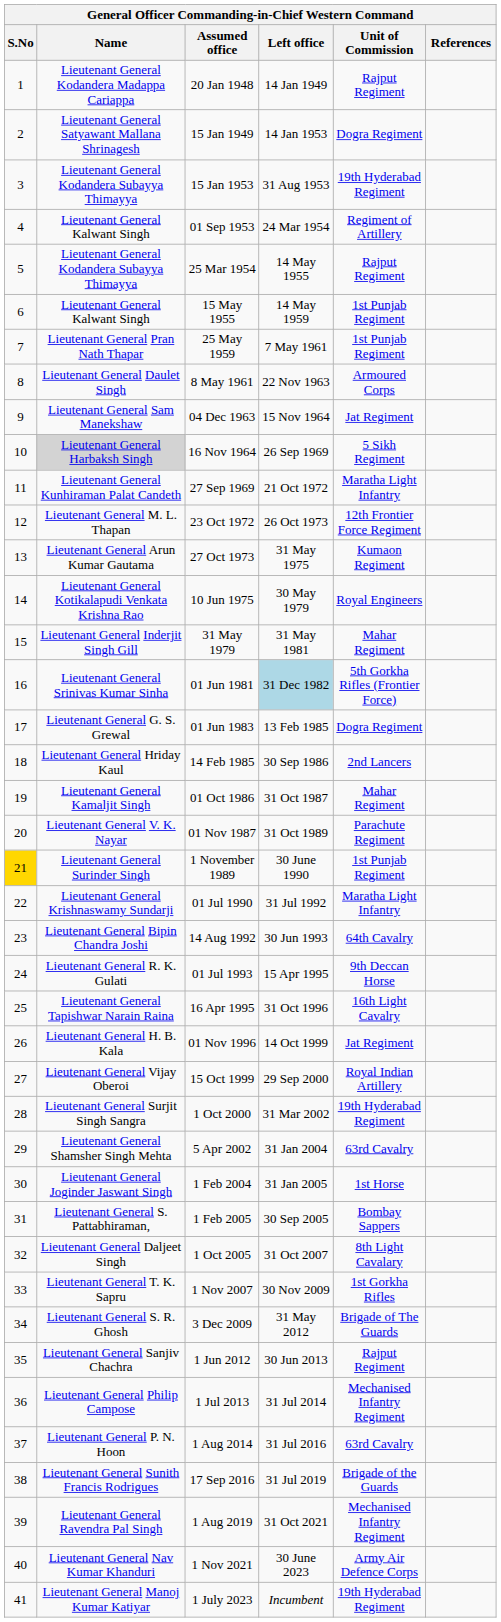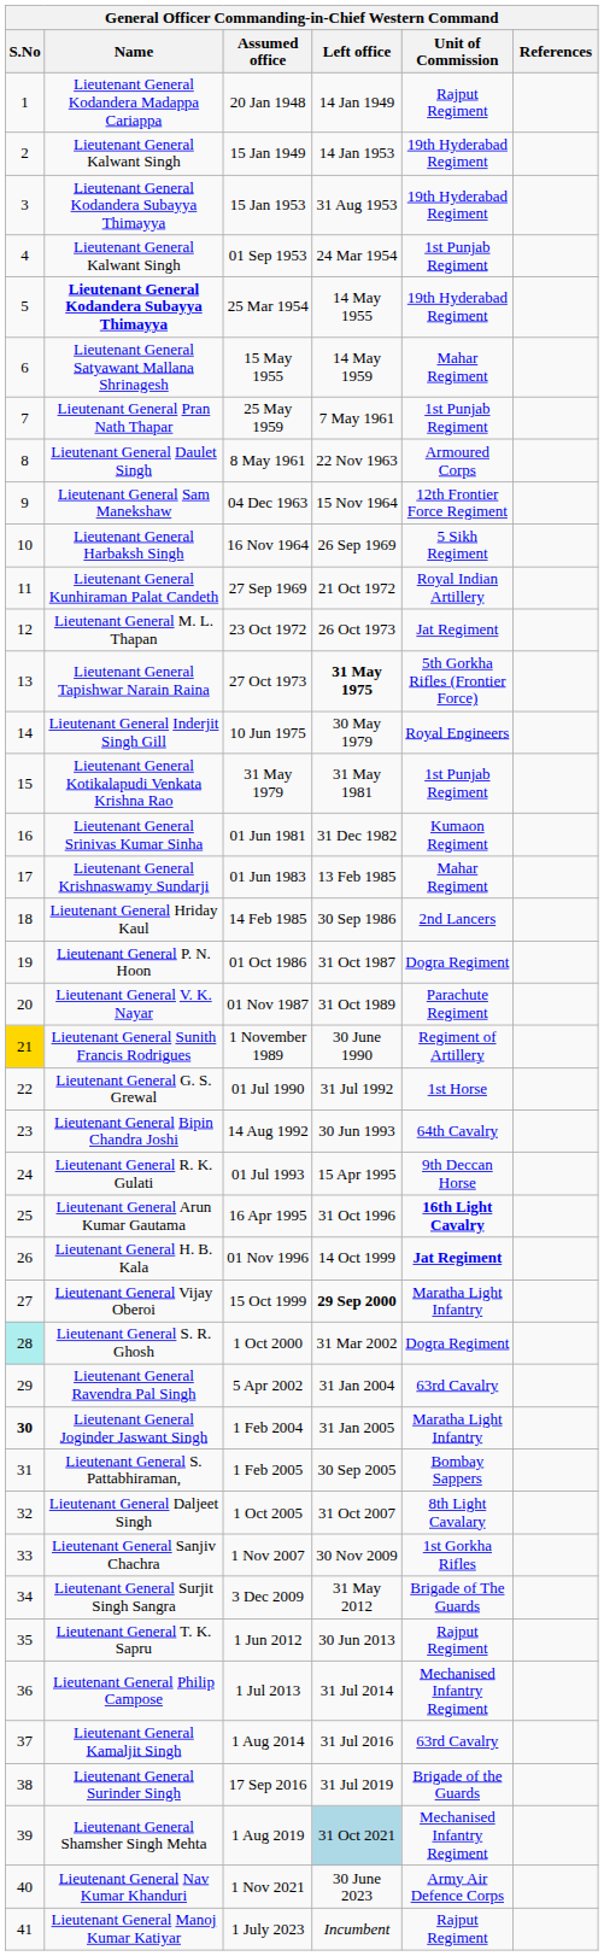 <table class="wikitable sortable" style="text-align:center">
 <tr>
 <th colspan="6"><strong>General Officer Commanding-in-Chief Western Command</strong></th>
 </tr>
 <tr style="background:#cccccc">
 <th scope="col" style="width: 20px;">S.No</th>
 <th scope="col" style="width: 500px;">Name</th>
 <th scope="col" style="width: 150px;">Assumed office</th>
 <th scope="col" style="width: 150px;">Left office</th>
 <th scope="col" style="width: 200px;">Unit of Commission</th>
 <th scope="col" style="width: 100px;">References</th>
 </tr>
 <tr>
 <td>1</td>
 <td><a href='#'>Lieutenant General</a> <a href='#'>Kodandera Madappa Cariappa</a> </td>
 <td>20 Jan 1948</td>
 <td>14 Jan 1949</td>
 <td><a href='#'>Rajput Regiment</a></td>
 <td></td>
 </tr>
 <tr>
 <td>2</td>
-<td><a href='#'>Lieutenant General</a> <a href='#'>Satyawant Mallana Shrinagesh</a></td>
+<td><a href='#'>Lieutenant General</a> Kalwant Singh</td>
 <td>15 Jan 1949</td>
 <td>14 Jan 1953</td>
-<td><a href='#'>Dogra Regiment</a></td>
+<td><a href='#'>19th Hyderabad Regiment</a></td>
 <td></td>
 </tr>
 <tr>
 <td>3</td>
 <td><a href='#'>Lieutenant General</a> <a href='#'>Kodandera Subayya Thimayya</a> </td>
 <td>15 Jan 1953</td>
 <td>31 Aug 1953</td>
 <td><a href='#'>19th Hyderabad Regiment</a></td>
 <td></td>
 </tr>
 <tr>
 <td>4</td>
 <td><a href='#'>Lieutenant General</a> Kalwant Singh</td>
 <td>01 Sep 1953</td>
 <td>24 Mar 1954</td>
-<td><a href='#'>Regiment of Artillery</a></td>
+<td><a href='#'>1st Punjab Regiment</a></td>
 <td></td>
 </tr>
 <tr>
 <td>5</td>
-<td><a href='#'>Lieutenant General</a> <a href='#'>Kodandera Subayya Thimayya</a> </td>
+<td><strong><a href='#'>Lieutenant General</a> <a href='#'>Kodandera Subayya Thimayya</a> </strong></td>
 <td>25 Mar 1954</td>
 <td>14 May 1955</td>
-<td><a href='#'>Rajput Regiment</a></td>
+<td><a href='#'>19th Hyderabad Regiment</a></td>
 <td></td>
 </tr>
 <tr>
 <td>6</td>
-<td><a href='#'>Lieutenant General</a> Kalwant Singh</td>
+<td><a href='#'>Lieutenant General</a> <a href='#'>Satyawant Mallana Shrinagesh</a></td>
 <td>15 May 1955</td>
 <td>14 May 1959</td>
-<td><a href='#'>1st Punjab Regiment</a></td>
+<td><a href='#'>Mahar Regiment</a></td>
 <td></td>
 </tr>
 <tr>
 <td>7</td>
 <td><a href='#'>Lieutenant General</a> <a href='#'>Pran Nath Thapar</a> </td>
 <td>25 May 1959</td>
 <td>7 May 1961</td>
 <td><a href='#'>1st Punjab Regiment</a></td>
 <td></td>
 </tr>
 <tr>
 <td>8</td>
 <td><a href='#'>Lieutenant General</a> <a href='#'>Daulet Singh</a></td>
 <td>8 May 1961</td>
 <td>22 Nov 1963</td>
 <td><a href='#'>Armoured Corps</a></td>
 <td></td>
 </tr>
 <tr>
 <td>9</td>
 <td><a href='#'>Lieutenant General</a> <a href='#'>Sam Manekshaw</a> </td>
 <td>04 Dec 1963</td>
 <td>15 Nov 1964</td>
-<td><a href='#'>Jat Regiment</a></td>
+<td><a href='#'>12th Frontier Force Regiment</a></td>
 <td></td>
 </tr>
 <tr>
 <td>10</td>
-<td style="background: lightgrey;"><a href='#'>Lieutenant General</a> <a href='#'>Harbaksh Singh</a> </td>
+<td><a href='#'>Lieutenant General</a> <a href='#'>Harbaksh Singh</a> </td>
 <td>16 Nov 1964</td>
 <td>26 Sep 1969</td>
 <td><a href='#'>5 Sikh Regiment</a></td>
 <td></td>
 </tr>
 <tr>
 <td>11</td>
 <td><a href='#'>Lieutenant General</a> <a href='#'>Kunhiraman Palat Candeth</a> </td>
 <td>27 Sep 1969</td>
 <td>21 Oct 1972</td>
-<td><a href='#'>Maratha Light Infantry</a></td>
+<td><a href='#'>Royal Indian Artillery</a></td>
 <td></td>
 </tr>
 <tr>
 <td>12</td>
 <td><a href='#'>Lieutenant General</a> M. L. Thapan </td>
 <td>23 Oct 1972</td>
 <td>26 Oct 1973</td>
-<td><a href='#'>12th Frontier Force Regiment</a></td>
+<td><a href='#'>Jat Regiment</a></td>
 <td></td>
 </tr>
 <tr>
 <td>13</td>
-<td><a href='#'>Lieutenant General</a> Arun Kumar Gautama </td>
+<td><a href='#'>Lieutenant General</a> <a href='#'>Tapishwar Narain Raina</a> </td>
 <td>27 Oct 1973</td>
-<td>31 May 1975</td>
-<td><a href='#'>Kumaon Regiment</a></td>
+<td><strong>31 May 1975</strong></td>
+<td><a href='#'>5th Gorkha Rifles (Frontier Force)</a></td>
 <td></td>
 </tr>
 <tr>
 <td>14</td>
-<td><a href='#'>Lieutenant General</a> <a href='#'>Kotikalapudi Venkata Krishna Rao</a> </td>
+<td><a href='#'>Lieutenant General</a> <a href='#'>Inderjit Singh Gill</a> </td>
 <td>10 Jun 1975</td>
 <td>30 May 1979</td>
 <td><a href='#'>Royal Engineers</a></td>
 <td></td>
 </tr>
 <tr>
 <td>15</td>
-<td><a href='#'>Lieutenant General</a> <a href='#'>Inderjit Singh Gill</a> </td>
+<td><a href='#'>Lieutenant General</a> <a href='#'>Kotikalapudi Venkata Krishna Rao</a> </td>
 <td>31 May 1979</td>
 <td>31 May 1981</td>
-<td><a href='#'>Mahar Regiment</a></td>
+<td><a href='#'>1st Punjab Regiment</a></td>
 <td></td>
 </tr>
 <tr>
 <td>16</td>
 <td><a href='#'>Lieutenant General</a> <a href='#'>Srinivas Kumar Sinha</a> </td>
 <td>01 Jun 1981</td>
-<td style="background: lightblue;">31 Dec 1982</td>
-<td><a href='#'>5th Gorkha Rifles (Frontier Force)</a></td>
+<td>31 Dec 1982</td>
+<td><a href='#'>Kumaon Regiment</a></td>
 <td></td>
 </tr>
 <tr>
 <td>17</td>
-<td><a href='#'>Lieutenant General</a> G. S. Grewal </td>
+<td><a href='#'>Lieutenant General</a> <a href='#'>Krishnaswamy Sundarji</a> </td>
 <td>01 Jun 1983</td>
 <td>13 Feb 1985</td>
-<td><a href='#'>Dogra Regiment</a></td>
+<td><a href='#'>Mahar Regiment</a></td>
 <td></td>
 </tr>
 <tr>
 <td>18</td>
 <td><a href='#'>Lieutenant General</a> Hriday Kaul </td>
 <td>14 Feb 1985</td>
 <td>30 Sep 1986</td>
 <td><a href='#'>2nd Lancers</a></td>
 <td></td>
 </tr>
 <tr>
 <td>19</td>
-<td><a href='#'>Lieutenant General</a> <a href='#'>Kamaljit Singh</a> </td>
+<td><a href='#'>Lieutenant General</a> P. N. Hoon </td>
 <td>01 Oct 1986</td>
 <td>31 Oct 1987</td>
-<td><a href='#'>Mahar Regiment</a></td>
+<td><a href='#'>Dogra Regiment</a></td>
 <td></td>
 </tr>
 <tr>
 <td>20</td>
 <td><a href='#'>Lieutenant General</a> <a href='#'>V. K. Nayar</a> </td>
 <td>01 Nov 1987</td>
 <td>31 Oct 1989</td>
 <td><a href='#'>Parachute Regiment</a></td>
 <td></td>
 </tr>
 <tr>
 <td style="background: gold;">21</td>
-<td><a href='#'>Lieutenant General</a> <a href='#'>Surinder Singh</a> </td>
+<td><a href='#'>Lieutenant General</a> <a href='#'>Sunith Francis Rodrigues</a> </td>
 <td>1 November 1989</td>
 <td>30 June 1990</td>
-<td><a href='#'>1st Punjab Regiment</a></td>
+<td><a href='#'>Regiment of Artillery</a></td>
 <td></td>
 </tr>
 <tr>
 <td>22</td>
-<td><a href='#'>Lieutenant General</a> <a href='#'>Krishnaswamy Sundarji</a> </td>
+<td><a href='#'>Lieutenant General</a> G. S. Grewal </td>
 <td>01 Jul 1990</td>
 <td>31 Jul 1992</td>
-<td><a href='#'>Maratha Light Infantry</a></td>
+<td><a href='#'>1st Horse</a></td>
 <td></td>
 </tr>
 <tr>
 <td>23</td>
 <td><a href='#'>Lieutenant General</a> <a href='#'>Bipin Chandra Joshi</a> </td>
 <td>14 Aug 1992</td>
 <td>30 Jun 1993</td>
 <td><a href='#'>64th Cavalry</a></td>
 <td></td>
 </tr>
 <tr>
 <td>24</td>
 <td><a href='#'>Lieutenant General</a> R. K. Gulati </td>
 <td>01 Jul 1993</td>
 <td>15 Apr 1995</td>
 <td><a href='#'>9th Deccan Horse</a></td>
 <td></td>
 </tr>
 <tr>
 <td>25</td>
-<td><a href='#'>Lieutenant General</a> <a href='#'>Tapishwar Narain Raina</a> </td>
+<td><a href='#'>Lieutenant General</a> Arun Kumar Gautama </td>
 <td>16 Apr 1995</td>
 <td>31 Oct 1996</td>
-<td><a href='#'>16th Light Cavalry</a></td>
+<td><strong><a href='#'>16th Light Cavalry</a></strong></td>
 <td></td>
 </tr>
 <tr>
 <td>26</td>
 <td><a href='#'>Lieutenant General</a> H. B. Kala </td>
 <td>01 Nov 1996</td>
 <td>14 Oct 1999</td>
-<td><a href='#'>Jat Regiment</a></td>
+<td><strong><a href='#'>Jat Regiment</a></strong></td>
 <td></td>
 </tr>
 <tr>
 <td>27</td>
 <td><a href='#'>Lieutenant General</a> Vijay Oberoi </td>
 <td>15 Oct 1999</td>
-<td>29 Sep 2000</td>
-<td><a href='#'>Royal Indian Artillery</a></td>
+<td><strong>29 Sep 2000</strong></td>
+<td><a href='#'>Maratha Light Infantry</a></td>
 <td></td>
 </tr>
 <tr>
-<td>28</td>
-<td><a href='#'>Lieutenant General</a> Surjit Singh Sangra </td>
+<td style="background: paleturquoise;">28</td>
+<td><a href='#'>Lieutenant General</a> S. R. Ghosh </td>
 <td>1 Oct 2000</td>
 <td>31 Mar 2002</td>
-<td><a href='#'>19th Hyderabad Regiment</a></td>
+<td><a href='#'>Dogra Regiment</a></td>
 <td></td>
 </tr>
 <tr>
 <td>29</td>
-<td><a href='#'>Lieutenant General</a> Shamsher Singh Mehta </td>
+<td><a href='#'>Lieutenant General</a> <a href='#'>Ravendra Pal Singh</a> </td>
 <td>5 Apr 2002</td>
 <td>31 Jan 2004</td>
 <td><a href='#'>63rd Cavalry</a></td>
 <td></td>
 </tr>
 <tr>
-<td>30</td>
+<td><strong>30</strong></td>
 <td><a href='#'>Lieutenant General</a> <a href='#'>Joginder Jaswant Singh</a> </td>
 <td>1 Feb 2004</td>
 <td>31 Jan 2005</td>
-<td><a href='#'>1st Horse</a></td>
+<td><a href='#'>Maratha Light Infantry</a></td>
 <td></td>
 </tr>
 <tr>
 <td>31</td>
 <td><a href='#'>Lieutenant General</a> S. Pattabhiraman,</td>
 <td>1 Feb 2005</td>
 <td>30 Sep 2005</td>
 <td><a href='#'>Bombay Sappers</a></td>
 <td></td>
 </tr>
 <tr>
 <td>32</td>
 <td><a href='#'>Lieutenant General</a> Daljeet Singh </td>
 <td>1 Oct 2005</td>
 <td>31 Oct 2007</td>
 <td><a href='#'>8th Light Cavalary</a></td>
 <td></td>
 </tr>
 <tr>
 <td>33</td>
-<td><a href='#'>Lieutenant General</a> T. K. Sapru </td>
+<td><a href='#'>Lieutenant General</a> Sanjiv Chachra </td>
 <td>1 Nov 2007</td>
 <td>30 Nov 2009</td>
 <td><a href='#'>1st Gorkha Rifles</a></td>
 <td></td>
 </tr>
 <tr>
 <td>34</td>
-<td><a href='#'>Lieutenant General</a> S. R. Ghosh </td>
+<td><a href='#'>Lieutenant General</a> Surjit Singh Sangra </td>
 <td>3 Dec 2009</td>
 <td>31 May 2012</td>
 <td><a href='#'>Brigade of The Guards</a></td>
 <td></td>
 </tr>
 <tr>
 <td>35</td>
-<td><a href='#'>Lieutenant General</a> Sanjiv Chachra </td>
+<td><a href='#'>Lieutenant General</a> T. K. Sapru </td>
 <td>1 Jun 2012</td>
 <td>30 Jun 2013</td>
 <td><a href='#'>Rajput Regiment</a></td>
 <td></td>
 </tr>
 <tr>
 <td>36</td>
 <td><a href='#'>Lieutenant General</a> <a href='#'>Philip Campose</a> </td>
 <td>1 Jul 2013</td>
 <td>31 Jul 2014</td>
 <td><a href='#'>Mechanised Infantry Regiment</a></td>
 <td></td>
 </tr>
 <tr>
 <td>37</td>
-<td><a href='#'>Lieutenant General</a> P. N. Hoon </td>
+<td><a href='#'>Lieutenant General</a> <a href='#'>Kamaljit Singh</a> </td>
 <td>1 Aug 2014</td>
 <td>31 Jul 2016</td>
 <td><a href='#'>63rd Cavalry</a></td>
 <td></td>
 </tr>
 <tr>
 <td>38</td>
-<td><a href='#'>Lieutenant General</a> <a href='#'>Sunith Francis Rodrigues</a> </td>
+<td><a href='#'>Lieutenant General</a> <a href='#'>Surinder Singh</a> </td>
 <td>17 Sep 2016</td>
 <td>31 Jul 2019</td>
 <td><a href='#'>Brigade of the Guards</a></td>
 <td></td>
 </tr>
 <tr>
 <td>39</td>
-<td><a href='#'>Lieutenant General</a> <a href='#'>Ravendra Pal Singh</a> </td>
+<td><a href='#'>Lieutenant General</a> Shamsher Singh Mehta </td>
 <td>1 Aug 2019</td>
-<td>31 Oct 2021</td>
+<td style="background: lightblue;">31 Oct 2021</td>
 <td><a href='#'>Mechanised Infantry Regiment</a></td>
 <td></td>
 </tr>
 <tr>
 <td>40</td>
 <td><a href='#'>Lieutenant General</a> <a href='#'>Nav Kumar Khanduri</a> </td>
 <td>1 Nov 2021</td>
 <td>30 June 2023</td>
 <td><a href='#'>Army Air Defence Corps</a></td>
 <td></td>
 </tr>
 <tr>
 <td>41</td>
 <td><a href='#'>Lieutenant General</a> <a href='#'>Manoj Kumar Katiyar</a> </td>
 <td>1 July 2023</td>
 <td><em>Incumbent</em></td>
-<td><a href='#'>19th Hyderabad Regiment</a></td>
+<td><a href='#'>Rajput Regiment</a></td>
 <td></td>
 </tr>
 </table>
